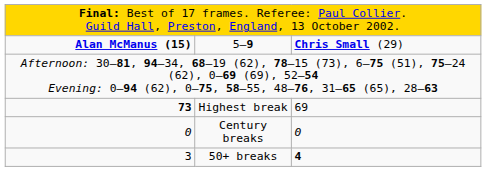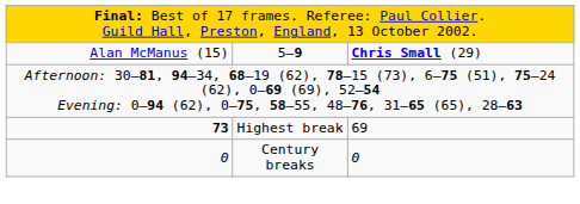 <table class="wikitable" style="font-size: 95%; margin: 1em auto 1em auto;">
 <tr>
 <td colspan="3" style="text-align:center; background:gold;"><strong>Final:</strong> Best of 17 frames. Referee: <a href='#'>Paul Collier</a>.<br><a href='#'>Guild Hall</a>, <a href='#'>Preston</a>, <a href='#'>England</a>, 13 October 2002.</td>
 </tr>
 <tr>
-<td style="width:200px; text-align:right;"><strong><a href='#'>Alan McManus</a> (15)<br> </strong></td>
+<td style="width:200px; text-align:right;"><a href='#'>Alan McManus</a> (15)<br> </td>
 <td style="width:100px; text-align:center;">5–<strong>9</strong></td>
 <td style="width:200px;"><strong><a href='#'>Chris Small</a></strong> (29)<br> </td>
 </tr>
 <tr>
 <td colspan="3" style="text-align:center; font-size:100%;"><em>Afternoon:</em> 30–<strong>81</strong>, <strong>94</strong>–34, <strong>68</strong>–19 (62), <strong>78</strong>–15 (73), 6–<strong>75</strong> (51), <strong>75</strong>–24 (62), 0–<strong>69</strong> (69), 52–<strong>54</strong><br><em>Evening:</em> 0–<strong>94</strong> (62), 0–<strong>75</strong>, <strong>58</strong>–55, 48–<strong>76</strong>, 31–<strong>65</strong> (65), 28–<strong>63</strong></td>
 </tr>
 <tr>
 <td style="text-align:right;"><strong>73</strong></td>
 <td style="text-align:center;">Highest break</td>
 <td>69</td>
 </tr>
 <tr>
 <td style="text-align:right;"><em>0</em></td>
 <td style="text-align:center;">Century breaks</td>
 <td><em>0</em></td>
 </tr>
-<tr>
-<td style="text-align:right;">3</td>
-<td style="text-align:center;">50+ breaks</td>
-<td><strong>4</strong></td>
-</tr>
 </table>
